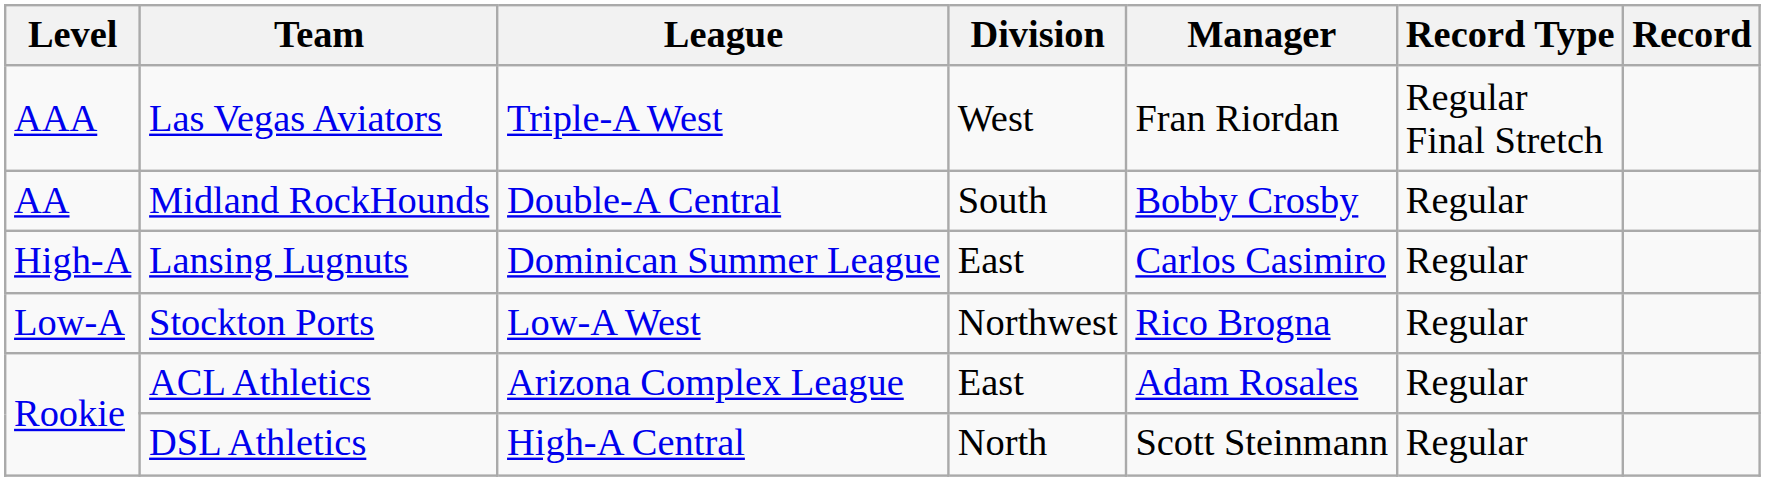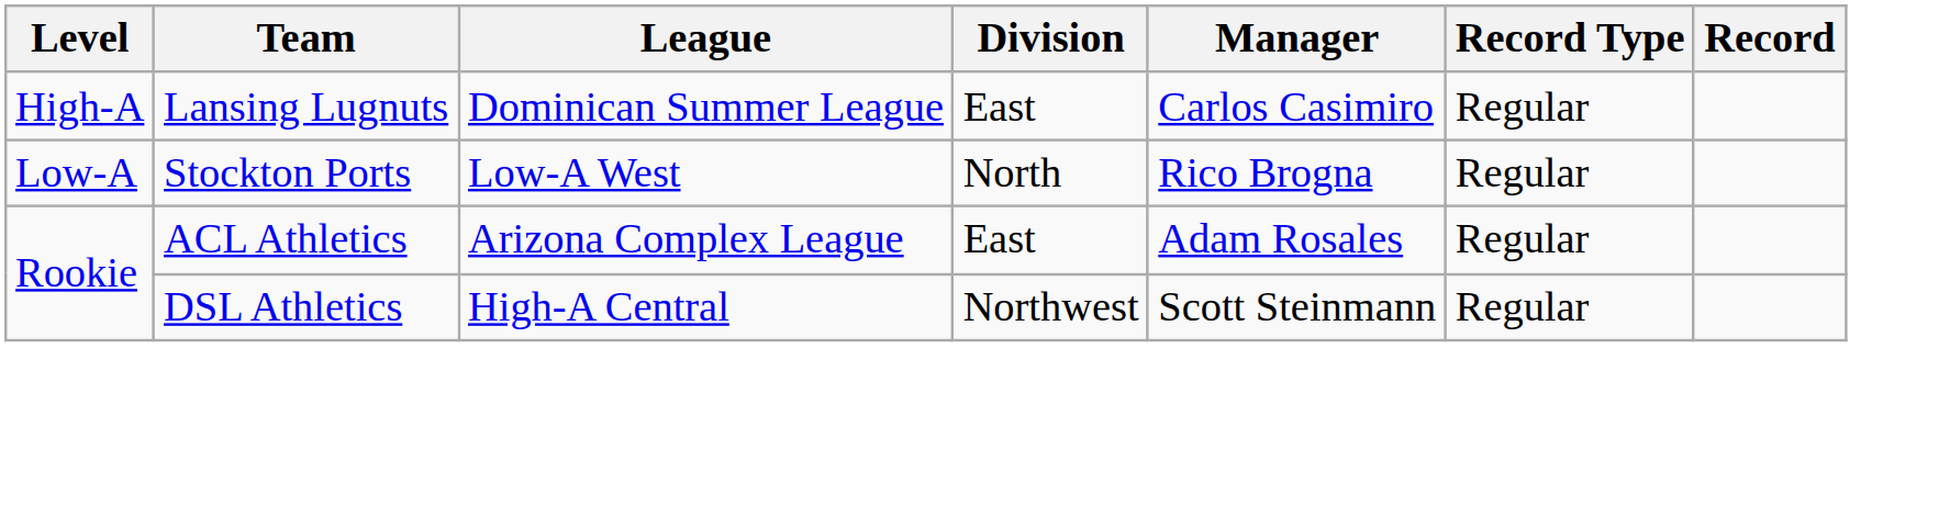 <table class="wikitable" style="text-align:left">
 <tr>
 <th>Level</th>
 <th>Team</th>
 <th>League</th>
 <th>Division</th>
 <th>Manager</th>
 <th>Record Type</th>
 <th>Record</th>
-</tr>
-<tr>
-<td><a href='#'>AAA</a></td>
-<td><a href='#'>Las Vegas Aviators</a></td>
-<td><a href='#'>Triple-A West</a></td>
-<td>West</td>
-<td>Fran Riordan</td>
-<td>Regular <br> Final Stretch</td>
-<td><br></td>
-</tr>
-<tr>
-<td><a href='#'>AA</a></td>
-<td><a href='#'>Midland RockHounds</a></td>
-<td><a href='#'>Double-A Central</a></td>
-<td>South</td>
-<td><a href='#'>Bobby Crosby</a></td>
-<td>Regular</td>
-<td></td>
 </tr>
 <tr>
 <td><a href='#'>High-A</a></td>
 <td><a href='#'>Lansing Lugnuts</a></td>
 <td><a href='#'>Dominican Summer League</a></td>
 <td>East</td>
 <td><a href='#'>Carlos Casimiro</a></td>
 <td>Regular</td>
 <td></td>
 </tr>
 <tr>
 <td><a href='#'>Low-A</a></td>
 <td><a href='#'>Stockton Ports</a></td>
 <td><a href='#'>Low-A West</a></td>
-<td>Northwest</td>
+<td>North</td>
 <td><a href='#'>Rico Brogna</a></td>
 <td>Regular</td>
 <td></td>
 </tr>
 <tr>
 <td rowspan=2><a href='#'>Rookie</a></td>
 <td><a href='#'>ACL Athletics</a></td>
 <td><a href='#'>Arizona Complex League</a></td>
 <td>East</td>
 <td><a href='#'>Adam Rosales</a></td>
 <td>Regular</td>
 <td></td>
 </tr>
 <tr>
 <td><a href='#'>DSL Athletics</a></td>
 <td><a href='#'>High-A Central</a></td>
-<td>North</td>
+<td>Northwest</td>
 <td>Scott Steinmann</td>
 <td>Regular</td>
 <td></td>
 </tr>
 </table>
